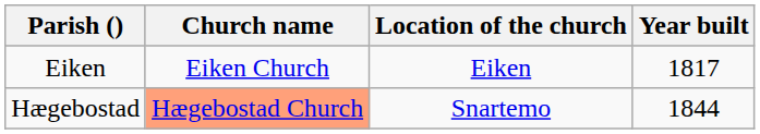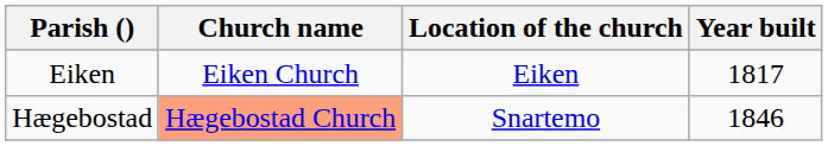 <table class="wikitable" style="text-align:center">
 <tr>
 <th>Parish ()</th>
 <th>Church name</th>
 <th>Location of the church</th>
 <th>Year built</th>
 </tr>
 <tr>
 <td rowspan="1">Eiken</td>
 <td><a href='#'>Eiken Church</a></td>
 <td><a href='#'>Eiken</a></td>
 <td>1817</td>
 </tr>
 <tr>
 <td rowspan="1">Hægebostad</td>
 <td style="background: lightsalmon;"><a href='#'>Hægebostad Church</a></td>
 <td><a href='#'>Snartemo</a></td>
-<td>1844</td>
+<td>1846</td>
 </tr>
 </table>
